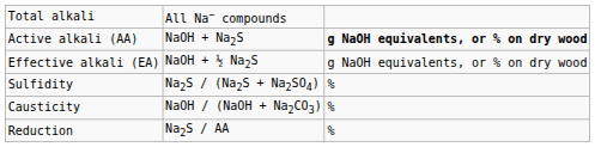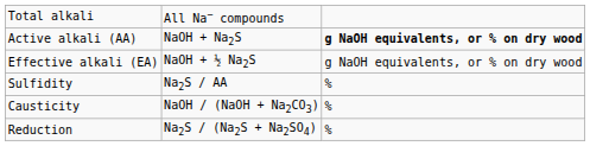 <table class="wikitable">
 <tr>
 <td>Total alkali</td>
 <td>All Na<sup>−</sup> compounds</td>
 <td></td>
 </tr>
 <tr>
 <td>Active alkali (AA)</td>
 <td>NaOH + Na<sub>2</sub>S</td>
 <td><strong>g NaOH equivalents, or % on dry wood</strong></td>
 </tr>
 <tr>
 <td>Effective alkali (EA)</td>
 <td>NaOH + ½ Na<sub>2</sub>S</td>
 <td>g NaOH equivalents, or % on dry wood</td>
 </tr>
 <tr>
 <td>Sulfidity</td>
-<td>Na<sub>2</sub>S / (Na<sub>2</sub>S + Na<sub>2</sub>SO<sub>4</sub>)</td>
+<td>Na<sub>2</sub>S / AA</td>
 <td>%</td>
 </tr>
 <tr>
 <td>Causticity</td>
 <td>NaOH / (NaOH + Na<sub>2</sub>CO<sub>3</sub>)</td>
 <td>%</td>
 </tr>
 <tr>
 <td>Reduction</td>
-<td>Na<sub>2</sub>S / AA</td>
+<td>Na<sub>2</sub>S / (Na<sub>2</sub>S + Na<sub>2</sub>SO<sub>4</sub>)</td>
 <td>%</td>
 </tr>
 </table>
